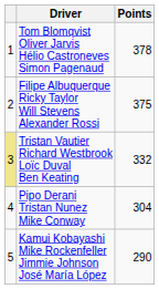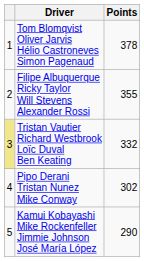 <table class="wikitable" style="font-size: 95%;">
 <tr>
 <th scope="col"></th>
 <th scope="col">Driver</th>
 <th scope="col">Points</th>
 </tr>
 <tr>
 <td align=center>1</td>
 <td> <a href='#'>Tom Blomqvist</a><br> <a href='#'>Oliver Jarvis</a><br> <a href='#'>Hélio Castroneves</a><br> <a href='#'>Simon Pagenaud</a></td>
 <td align=right>378</td>
 </tr>
 <tr>
 <td align=center>2</td>
 <td> <a href='#'>Filipe Albuquerque</a><br> <a href='#'>Ricky Taylor</a><br> <a href='#'>Will Stevens</a><br> <a href='#'>Alexander Rossi</a></td>
-<td align=right>375</td>
+<td align=right>355</td>
 </tr>
 <tr>
 <td align=center style="background: khaki;">3</td>
 <td> <a href='#'>Tristan Vautier</a><br> <a href='#'>Richard Westbrook</a><br> <a href='#'>Loïc Duval</a><br> <a href='#'>Ben Keating</a></td>
 <td align=right>332</td>
 </tr>
 <tr>
 <td align=center>4</td>
 <td> <a href='#'>Pipo Derani</a><br> <a href='#'>Tristan Nunez</a><br> <a href='#'>Mike Conway</a></td>
-<td align=right>304</td>
+<td align=right>302</td>
 </tr>
 <tr>
 <td align=center>5</td>
 <td> <a href='#'>Kamui Kobayashi</a><br> <a href='#'>Mike Rockenfeller</a><br> <a href='#'>Jimmie Johnson</a><br> <a href='#'>José María López</a></td>
 <td align=right>290</td>
 </tr>
 </table>
